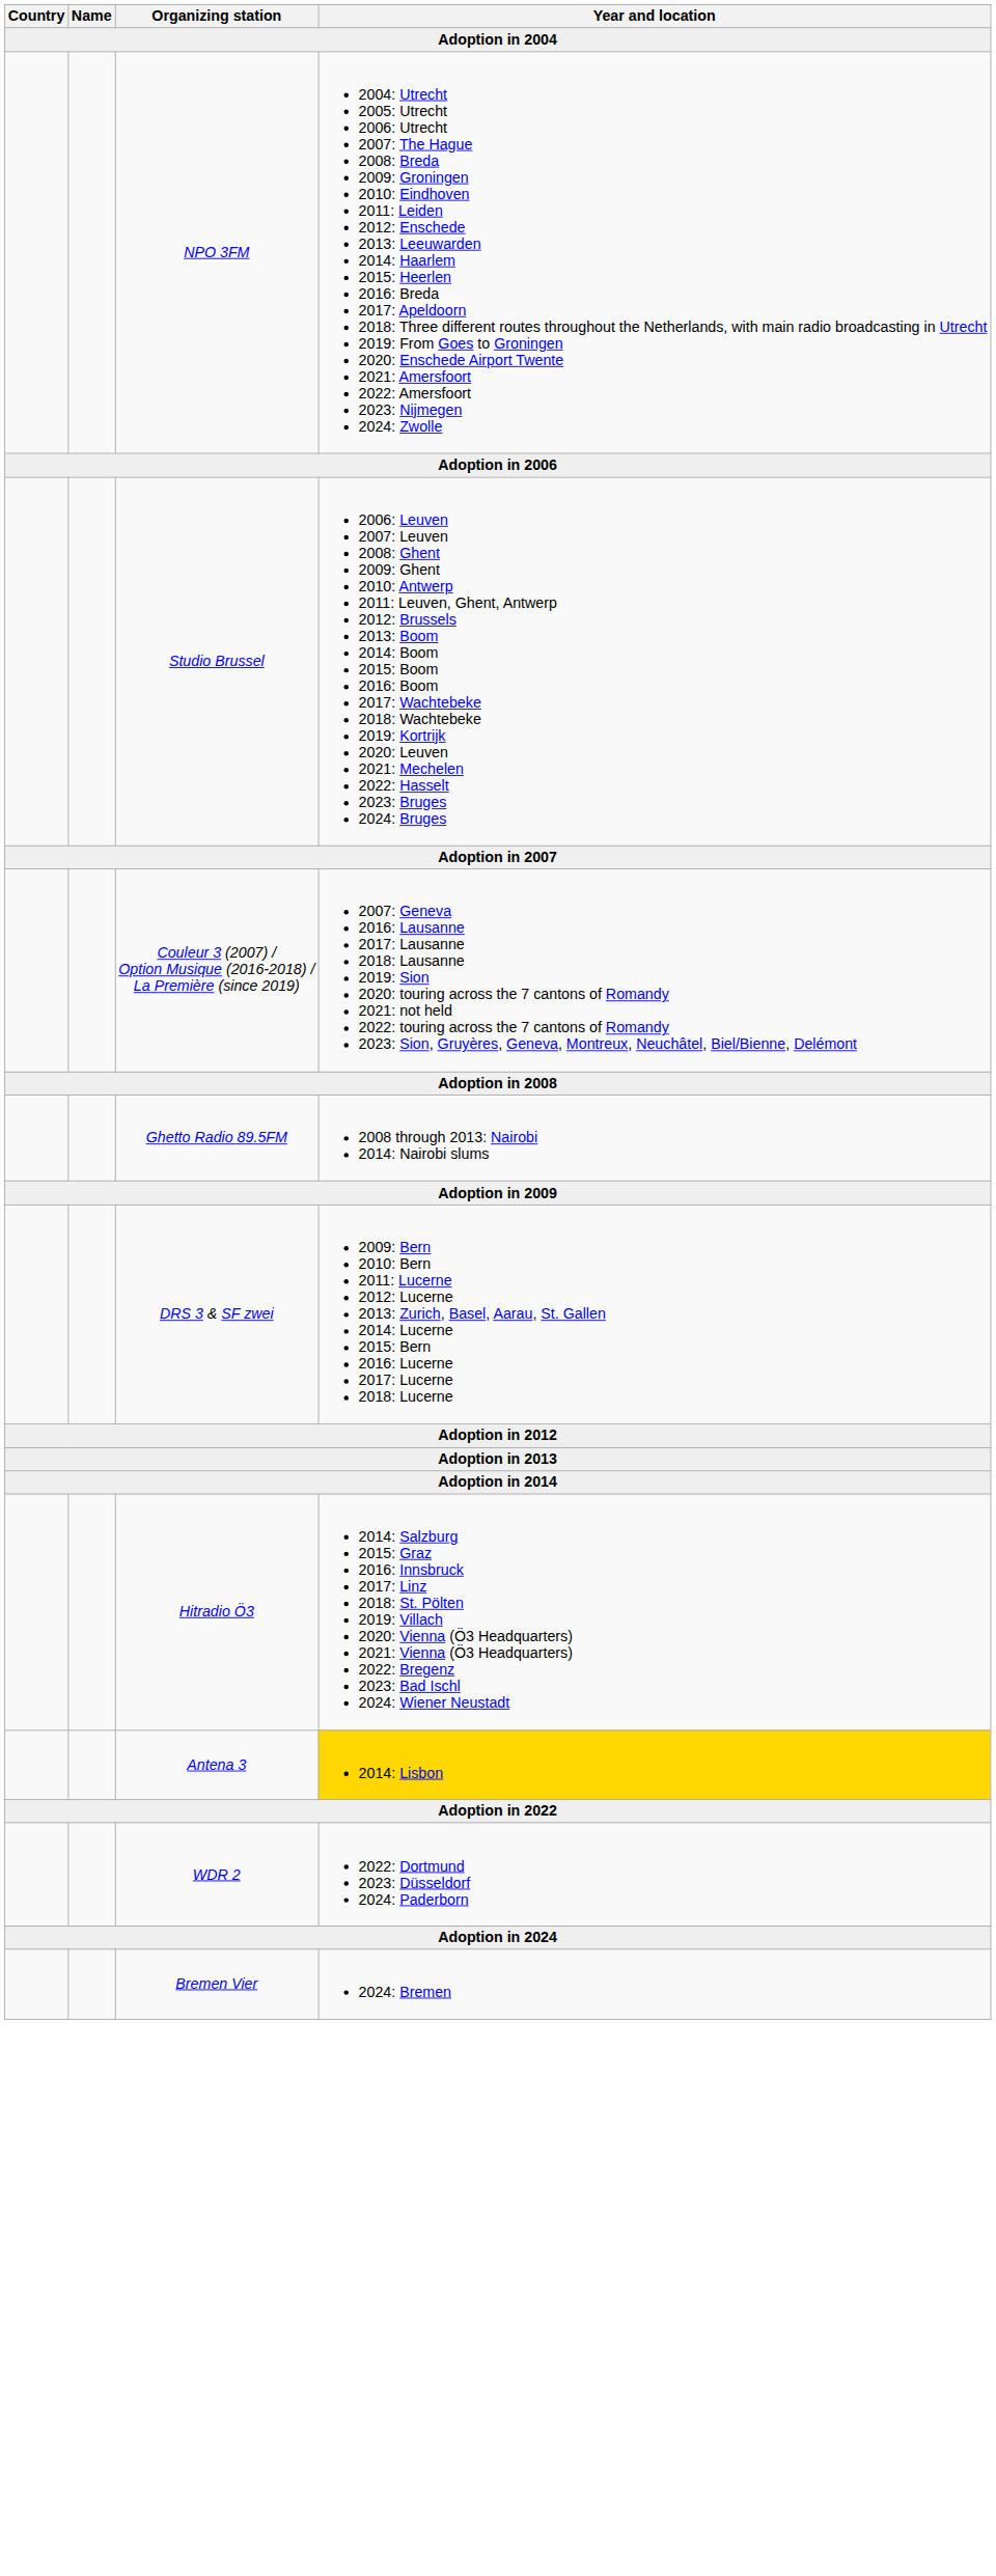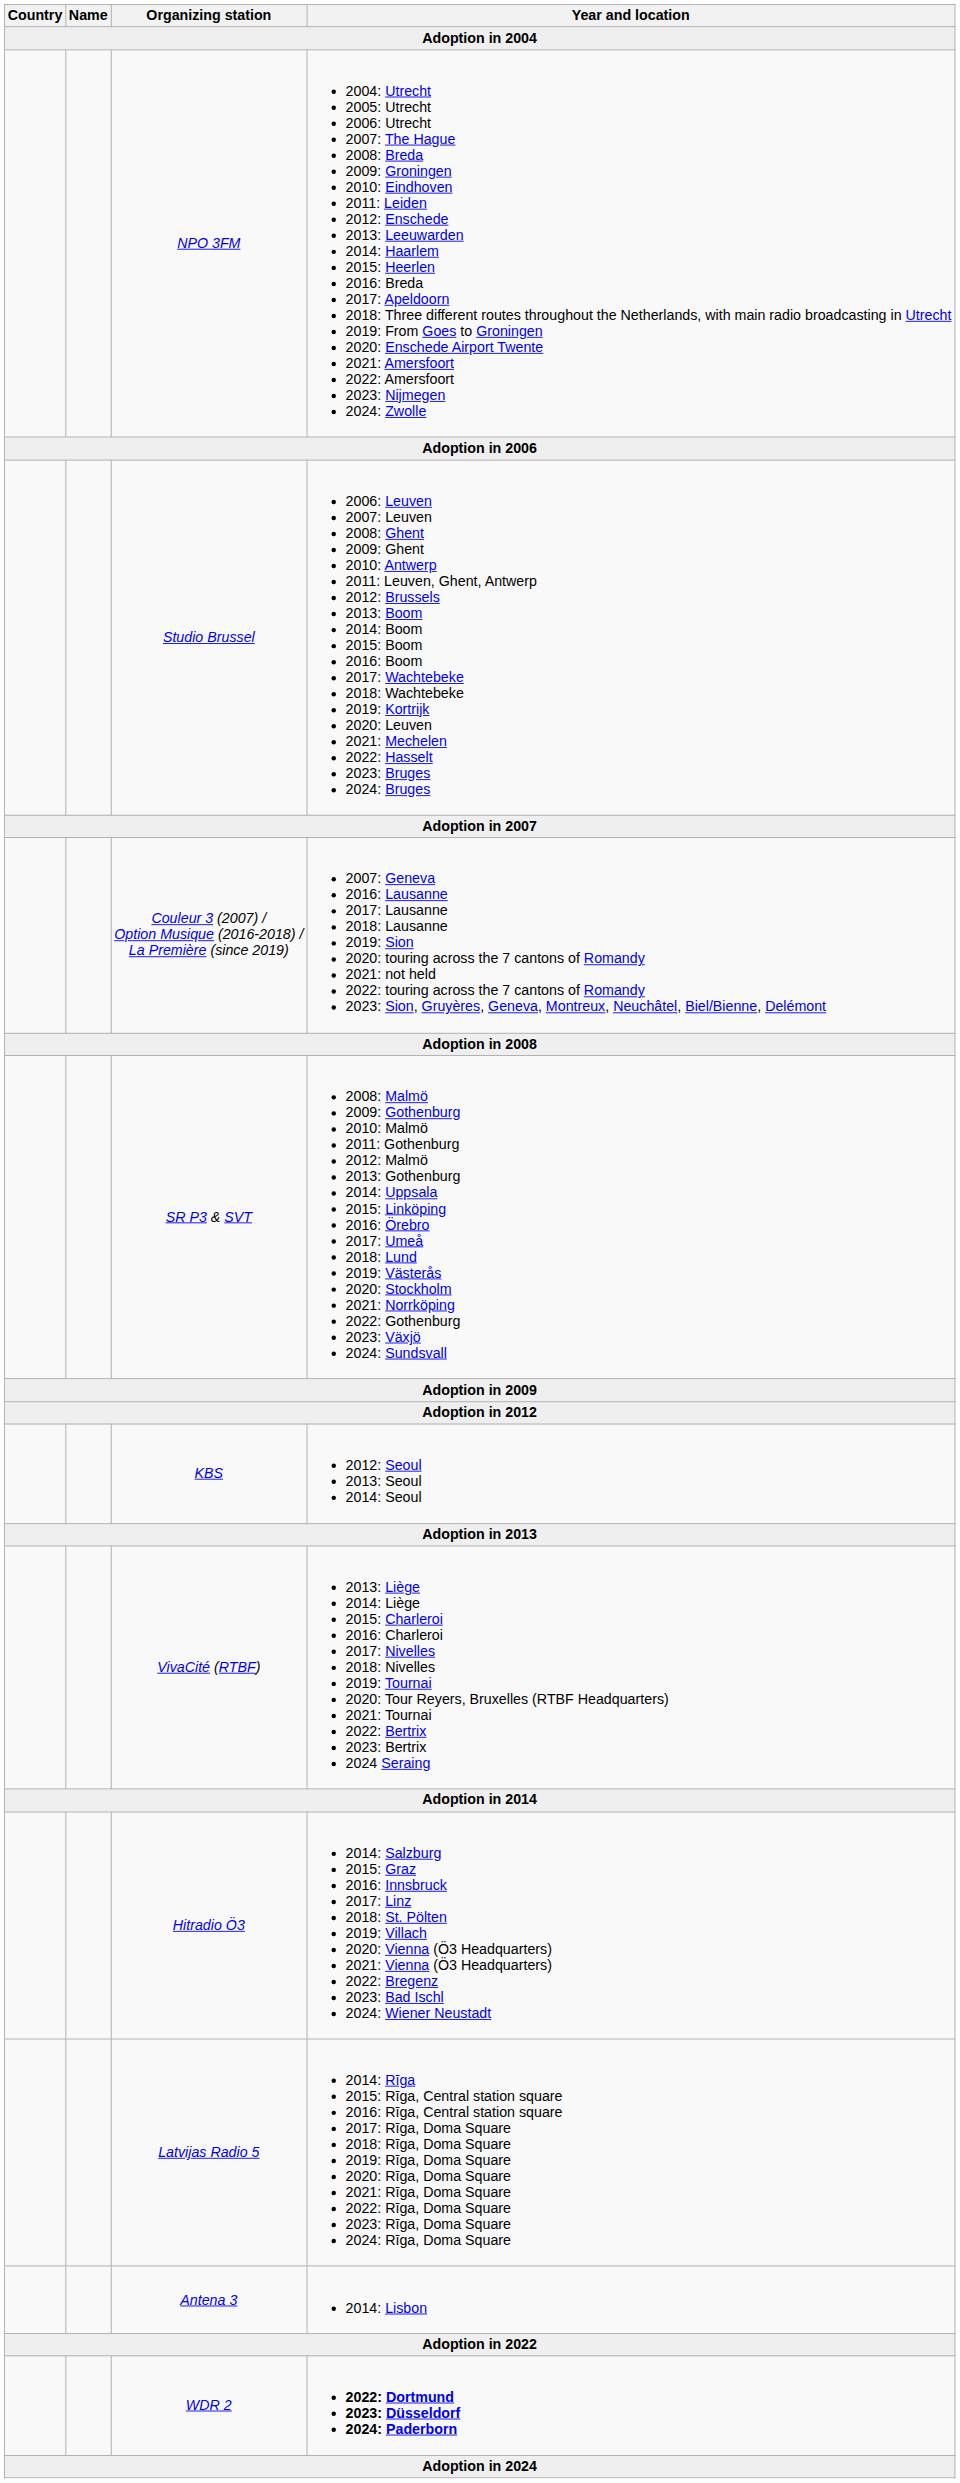 <table class="wikitable">
 <tr>
 <th>Country</th>
 <th>Name</th>
 <th>Organizing station</th>
 <th>Year and location</th>
 </tr>
 <tr>
 <td colspan=4 align=center style="background: #efefef;"><strong>Adoption in 2004</strong></td>
 </tr>
 <tr>
 <td></td>
 <td></td>
 <td align=center><em><a href='#'>NPO 3FM</a></em></td>
 <td align=left><br><ul><li>2004: <a href='#'>Utrecht</a></li><li>2005: Utrecht</li><li>2006: Utrecht</li><li>2007: <a href='#'>The Hague</a></li><li>2008: <a href='#'>Breda</a></li><li>2009: <a href='#'>Groningen</a></li><li>2010: <a href='#'>Eindhoven</a></li><li>2011: <a href='#'>Leiden</a></li><li>2012: <a href='#'>Enschede</a></li><li>2013: <a href='#'>Leeuwarden</a></li><li>2014: <a href='#'>Haarlem</a></li><li>2015: <a href='#'>Heerlen</a></li><li>2016: Breda</li><li>2017: <a href='#'>Apeldoorn</a></li><li>2018: Three different routes throughout the Netherlands, with main radio broadcasting in <a href='#'>Utrecht</a></li><li>2019: From <a href='#'>Goes</a> to <a href='#'>Groningen</a></li><li>2020: <a href='#'>Enschede Airport Twente</a></li><li>2021: <a href='#'>Amersfoort</a></li><li>2022: Amersfoort</li><li>2023: <a href='#'>Nijmegen</a></li><li>2024: <a href='#'>Zwolle</a></li></ul></td>
 </tr>
 <tr>
 <td colspan=4 align=center style="background: #efefef;"><strong>Adoption in 2006</strong></td>
 </tr>
 <tr>
 <td><br></td>
 <td></td>
 <td align=center><em><a href='#'>Studio Brussel</a></em></td>
 <td><br><ul><li>2006: <a href='#'>Leuven</a></li><li>2007: Leuven</li><li>2008: <a href='#'>Ghent</a></li><li>2009: Ghent</li><li>2010: <a href='#'>Antwerp</a></li><li>2011: Leuven, Ghent, Antwerp</li><li>2012: <a href='#'>Brussels</a></li><li>2013: <a href='#'>Boom</a></li><li>2014: Boom</li><li>2015: Boom</li><li>2016: Boom</li><li>2017: <a href='#'>Wachtebeke</a></li><li>2018: Wachtebeke</li><li>2019: <a href='#'>Kortrijk</a></li><li>2020: Leuven</li><li>2021: <a href='#'>Mechelen</a></li><li>2022: <a href='#'>Hasselt</a></li><li>2023: <a href='#'>Bruges</a></li><li>2024: <a href='#'>Bruges</a></li></ul></td>
 </tr>
 <tr>
 <td colspan=4 align=center style="background: #efefef;"><strong>Adoption in 2007</strong></td>
 </tr>
 <tr>
 <td><br></td>
 <td></td>
 <td align=center><em><a href='#'>Couleur 3</a> (2007) /<br> <a href='#'>Option Musique</a> (2016-2018) /<br> <a href='#'>La Première</a> (since 2019)</em></td>
 <td><br><ul><li>2007: <a href='#'>Geneva</a></li><li>2016: <a href='#'>Lausanne</a></li><li>2017: Lausanne</li><li>2018: Lausanne</li><li>2019: <a href='#'>Sion</a></li><li>2020: touring across the 7 cantons of <a href='#'>Romandy</a></li><li>2021: not held</li><li>2022: touring across the 7 cantons of <a href='#'>Romandy</a></li><li>2023: <a href='#'>Sion</a>, <a href='#'>Gruyères</a>, <a href='#'>Geneva</a>, <a href='#'>Montreux</a>, <a href='#'>Neuchâtel</a>, <a href='#'>Biel/Bienne</a>, <a href='#'>Delémont</a></li></ul></td>
 </tr>
 <tr>
 <td colspan=4 align=center style="background: #efefef;"><strong>Adoption in 2008</strong></td>
 </tr>
 <tr>
 <td></td>
 <td></td>
-<td align=center><em><a href='#'>Ghetto Radio 89.5FM</a></em></td>
-<td><br><ul><li>2008 through 2013: <a href='#'>Nairobi</a></li><li>2014: Nairobi slums</li></ul></td>
+<td align=center><em><a href='#'>SR P3</a> & <a href='#'>SVT</a></em></td>
+<td><br><ul><li>2008: <a href='#'>Malmö</a></li><li>2009: <a href='#'>Gothenburg</a></li><li>2010: Malmö</li><li>2011: Gothenburg</li><li>2012: Malmö</li><li>2013: Gothenburg</li><li>2014: <a href='#'>Uppsala</a></li><li>2015: <a href='#'>Linköping</a></li><li>2016: <a href='#'>Örebro</a></li><li>2017: <a href='#'>Umeå</a></li><li>2018: <a href='#'>Lund</a></li><li>2019: <a href='#'>Västerås</a></li><li>2020: <a href='#'>Stockholm</a></li><li>2021: <a href='#'>Norrköping</a></li><li>2022: Gothenburg</li><li>2023: <a href='#'>Växjö</a></li><li>2024: <a href='#'>Sundsvall</a></li></ul></td>
 </tr>
 <tr>
 <td colspan=4 align=center style="background: #efefef;"><strong>Adoption in 2009</strong></td>
 </tr>
 <tr>
-<td><br></td>
-<td></td>
-<td align=center><em><a href='#'>DRS 3</a> & <a href='#'>SF zwei</a></em></td>
-<td><br><ul><li>2009: <a href='#'>Bern</a></li><li>2010: Bern</li><li>2011: <a href='#'>Lucerne</a></li><li>2012: Lucerne</li><li>2013: <a href='#'>Zurich</a>, <a href='#'>Basel</a>, <a href='#'>Aarau</a>, <a href='#'>St. Gallen</a></li><li>2014: Lucerne</li><li>2015: Bern</li><li>2016: Lucerne</li><li>2017: Lucerne</li><li>2018: Lucerne</li></ul></td>
-</tr>
-<tr>
 <td colspan=4 align=center style="background: #efefef;"><strong>Adoption in 2012</strong></td>
 </tr>
 <tr>
+<td></td>
+<td></td>
+<td align=center><em><a href='#'>KBS</a></em></td>
+<td><br><ul><li>2012: <a href='#'>Seoul</a></li><li>2013: Seoul</li><li>2014: Seoul</li></ul></td>
+</tr>
+<tr>
 <td colspan=4 align=center style="background: #efefef;"><strong>Adoption in 2013</strong></td>
+</tr>
+<tr>
+<td><br></td>
+<td></td>
+<td align=center><em><a href='#'>VivaCité</a> (<a href='#'>RTBF</a>)</em></td>
+<td><br><ul><li>2013: <a href='#'>Liège</a></li><li>2014: Liège</li><li>2015: <a href='#'>Charleroi</a></li><li>2016: Charleroi</li><li>2017: <a href='#'>Nivelles</a></li><li>2018: Nivelles</li><li>2019: <a href='#'>Tournai</a></li><li>2020: Tour Reyers, Bruxelles (RTBF Headquarters)</li><li>2021: Tournai</li><li>2022: <a href='#'>Bertrix</a></li><li>2023: Bertrix</li><li>2024 <a href='#'>Seraing</a></li></ul></td>
 </tr>
 <tr>
 <td colspan=4 align=center style="background: #efefef;"><strong>Adoption in 2014</strong></td>
 </tr>
 <tr>
 <td></td>
 <td></td>
 <td align=center><em><a href='#'>Hitradio Ö3</a></em></td>
 <td><br><ul><li>2014: <a href='#'>Salzburg</a></li><li>2015: <a href='#'>Graz</a></li><li>2016: <a href='#'>Innsbruck</a></li><li>2017: <a href='#'>Linz</a></li><li>2018: <a href='#'>St. Pölten</a></li><li>2019: <a href='#'>Villach</a></li><li>2020: <a href='#'>Vienna</a> (Ö3 Headquarters)</li><li>2021: <a href='#'>Vienna</a> (Ö3 Headquarters)</li><li>2022: <a href='#'>Bregenz</a></li><li>2023: <a href='#'>Bad Ischl</a></li><li>2024: <a href='#'>Wiener Neustadt</a></li></ul></td>
 </tr>
 <tr>
 <td></td>
 <td></td>
+<td align=center><em><a href='#'>Latvijas Radio 5</a></em></td>
+<td><br><ul><li>2014: <a href='#'>Rīga</a></li><li>2015: Rīga, Central station square</li><li>2016: Rīga, Central station square</li><li>2017: Rīga, Doma Square</li><li>2018: Rīga, Doma Square</li><li>2019: Rīga, Doma Square</li><li>2020: Rīga, Doma Square</li><li>2021: Rīga, Doma Square</li><li>2022: Rīga, Doma Square</li><li>2023: Rīga, Doma Square</li><li>2024: Rīga, Doma Square</li></ul></td>
+</tr>
+<tr>
+<td></td>
+<td></td>
 <td align=center><em><a href='#'>Antena 3</a></em></td>
-<td style="background: gold;"><br><ul><li>2014: <a href='#'>Lisbon</a></li></ul></td>
+<td><br><ul><li>2014: <a href='#'>Lisbon</a></li></ul></td>
 </tr>
 <tr>
 <td colspan=4 align=center style="background: #efefef;"><strong>Adoption in 2022</strong></td>
 </tr>
 <tr>
 <td></td>
 <td></td>
 <td align=center><em><a href='#'>WDR 2</a></em></td>
-<td><br><ul><li>2022: <a href='#'>Dortmund</a></li><li>2023: <a href='#'>Düsseldorf</a></li><li>2024: <a href='#'>Paderborn</a></li></ul></td>
+<td><strong><br><ul><li>2022: <a href='#'>Dortmund</a></li><li>2023: <a href='#'>Düsseldorf</a></li><li>2024: <a href='#'>Paderborn</a></li></ul></strong></td>
 </tr>
 <tr>
 <td colspan=4 align=center style="background: #efefef;"><strong>Adoption in 2024</strong></td>
 </tr>
-<tr>
-<td></td>
-<td></td>
-<td align=center><em><a href='#'>Bremen Vier</a></em></td>
-<td><br><ul><li>2024: <a href='#'>Bremen</a></li></ul></td>
-</tr>
 </table>
